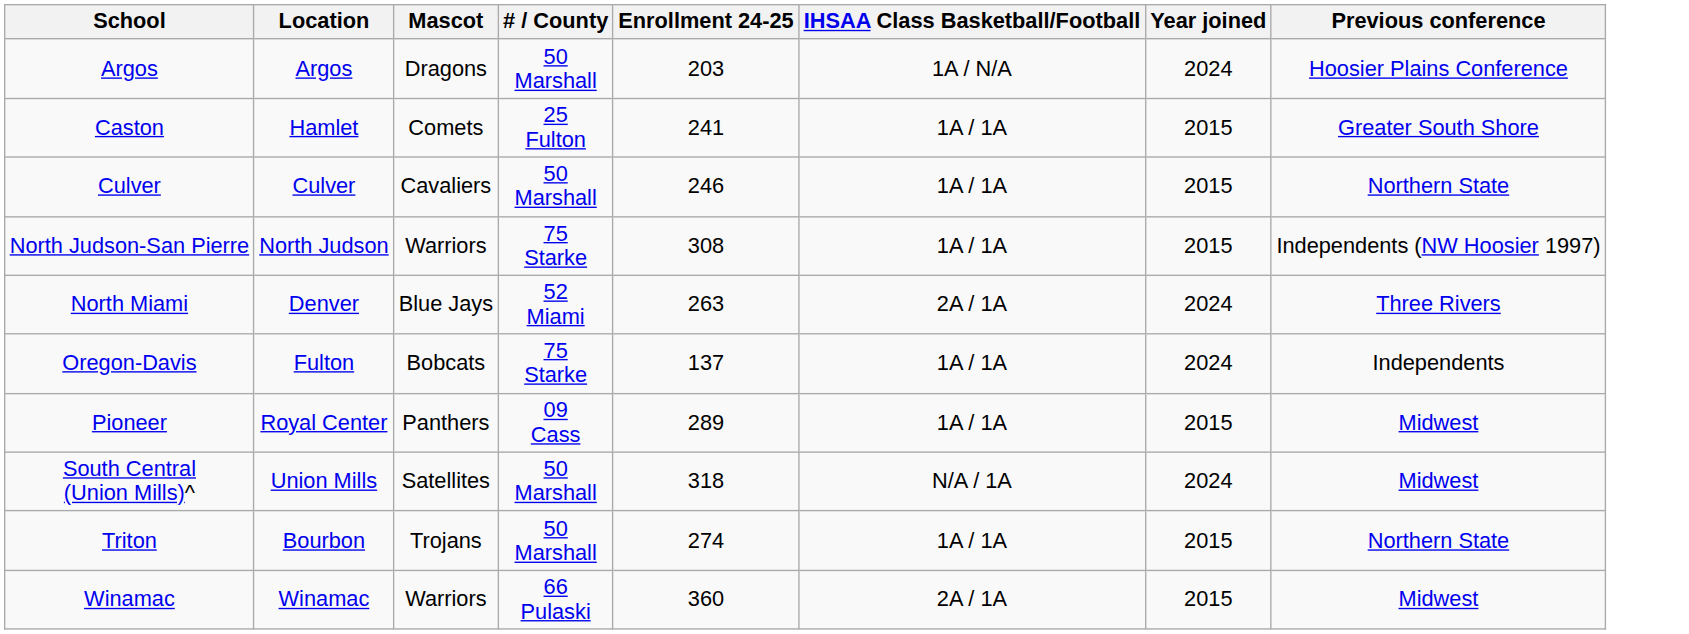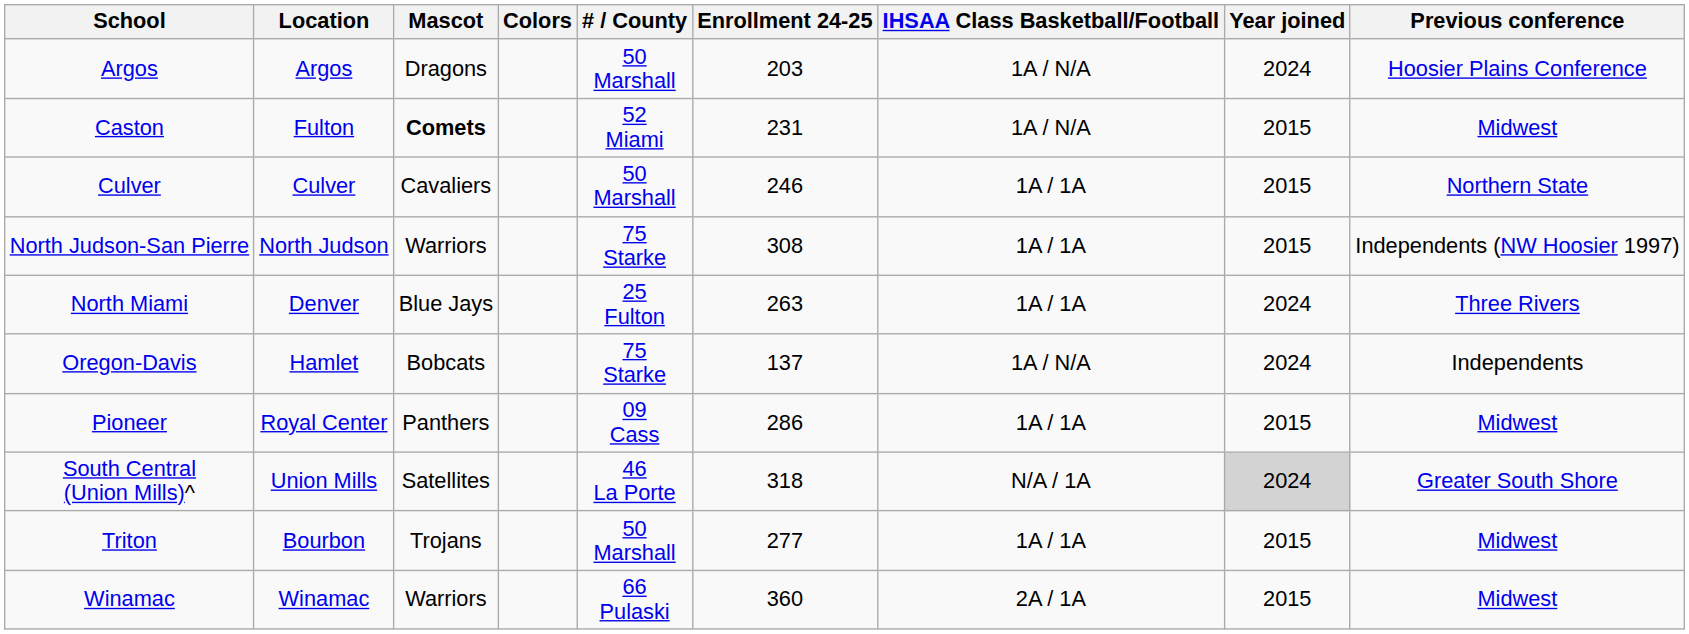 <table class="wikitable" style="text-align:center;">
 <tr>
 <th>School</th>
 <th>Location</th>
 <th>Mascot</th>
+<th>Colors</th>
 <th># / County</th>
 <th>Enrollment  24-25</th>
 <th><a href='#'>IHSAA</a> Class Basketball/Football</th>
 <th>Year joined</th>
 <th>Previous conference</th>
 </tr>
 <tr>
 <td><a href='#'>Argos</a></td>
 <td><a href='#'>Argos</a></td>
 <td>Dragons</td>
+<td>  </td>
 <td><a href='#'>50 <br> Marshall</a></td>
 <td>203</td>
 <td>1A / N/A</td>
 <td>2024</td>
 <td><a href='#'>Hoosier Plains Conference</a></td>
 </tr>
 <tr>
 <td><a href='#'>Caston</a></td>
-<td><a href='#'>Hamlet</a></td>
-<td>Comets</td>
-<td><a href='#'>25 <br> Fulton</a></td>
-<td>241</td>
-<td>1A / 1A</td>
+<td><a href='#'>Fulton</a></td>
+<td><strong>Comets</strong></td>
+<td>  </td>
+<td><a href='#'>52 <br> Miami</a></td>
+<td>231</td>
+<td>1A / N/A</td>
 <td>2015</td>
-<td><a href='#'>Greater South Shore</a></td>
+<td><a href='#'>Midwest</a></td>
 </tr>
 <tr>
 <td><a href='#'>Culver</a></td>
 <td><a href='#'>Culver</a></td>
 <td>Cavaliers</td>
+<td>  </td>
 <td><a href='#'>50 <br> Marshall</a></td>
 <td>246</td>
 <td>1A / 1A</td>
 <td>2015</td>
 <td><a href='#'>Northern State</a></td>
 </tr>
 <tr>
 <td><a href='#'>North Judson-San Pierre</a></td>
 <td><a href='#'>North Judson</a></td>
 <td>Warriors</td>
+<td>  </td>
 <td><a href='#'>75<br>Starke</a></td>
 <td>308</td>
 <td>1A / 1A</td>
 <td>2015</td>
 <td>Independents (<a href='#'>NW Hoosier</a> 1997)</td>
 </tr>
 <tr>
 <td><a href='#'>North Miami</a></td>
 <td><a href='#'>Denver</a></td>
 <td>Blue Jays</td>
-<td><a href='#'>52 <br> Miami</a></td>
+<td> </td>
+<td><a href='#'>25 <br> Fulton</a></td>
 <td>263</td>
-<td>2A / 1A</td>
+<td>1A / 1A</td>
 <td>2024</td>
 <td><a href='#'>Three Rivers</a></td>
 </tr>
 <tr>
 <td><a href='#'>Oregon-Davis</a></td>
-<td><a href='#'>Fulton</a></td>
+<td><a href='#'>Hamlet</a></td>
 <td>Bobcats</td>
+<td>  </td>
 <td><a href='#'>75<br>Starke</a></td>
 <td>137</td>
-<td>1A / 1A</td>
+<td>1A / N/A</td>
 <td>2024</td>
 <td>Independents</td>
 </tr>
 <tr>
 <td><a href='#'>Pioneer</a></td>
 <td><a href='#'>Royal Center</a></td>
 <td>Panthers</td>
+<td>  </td>
 <td><a href='#'>09 <br> Cass</a></td>
-<td>289</td>
+<td>286</td>
 <td>1A / 1A</td>
 <td>2015</td>
 <td><a href='#'>Midwest</a></td>
 </tr>
 <tr>
 <td><a href='#'>South Central <br> (Union Mills)</a>^</td>
 <td><a href='#'>Union Mills</a></td>
 <td>Satellites</td>
-<td><a href='#'>50 <br> Marshall</a></td>
+<td> </td>
+<td><a href='#'>46 <br> La Porte</a></td>
 <td>318</td>
 <td>N/A / 1A</td>
-<td>2024</td>
-<td><a href='#'>Midwest</a></td>
+<td style="background: lightgrey;">2024</td>
+<td><a href='#'>Greater South Shore</a></td>
 </tr>
 <tr>
 <td><a href='#'>Triton</a></td>
 <td><a href='#'>Bourbon</a></td>
 <td>Trojans</td>
+<td> </td>
 <td><a href='#'>50 <br> Marshall</a></td>
-<td>274</td>
+<td>277</td>
 <td>1A / 1A</td>
 <td>2015</td>
-<td><a href='#'>Northern State</a></td>
+<td><a href='#'>Midwest</a></td>
 </tr>
 <tr>
 <td><a href='#'>Winamac</a></td>
 <td><a href='#'>Winamac</a></td>
 <td>Warriors</td>
+<td> </td>
 <td><a href='#'>66 <br> Pulaski</a></td>
 <td>360</td>
 <td>2A / 1A</td>
 <td>2015</td>
 <td><a href='#'>Midwest</a></td>
 </tr>
 </table>
